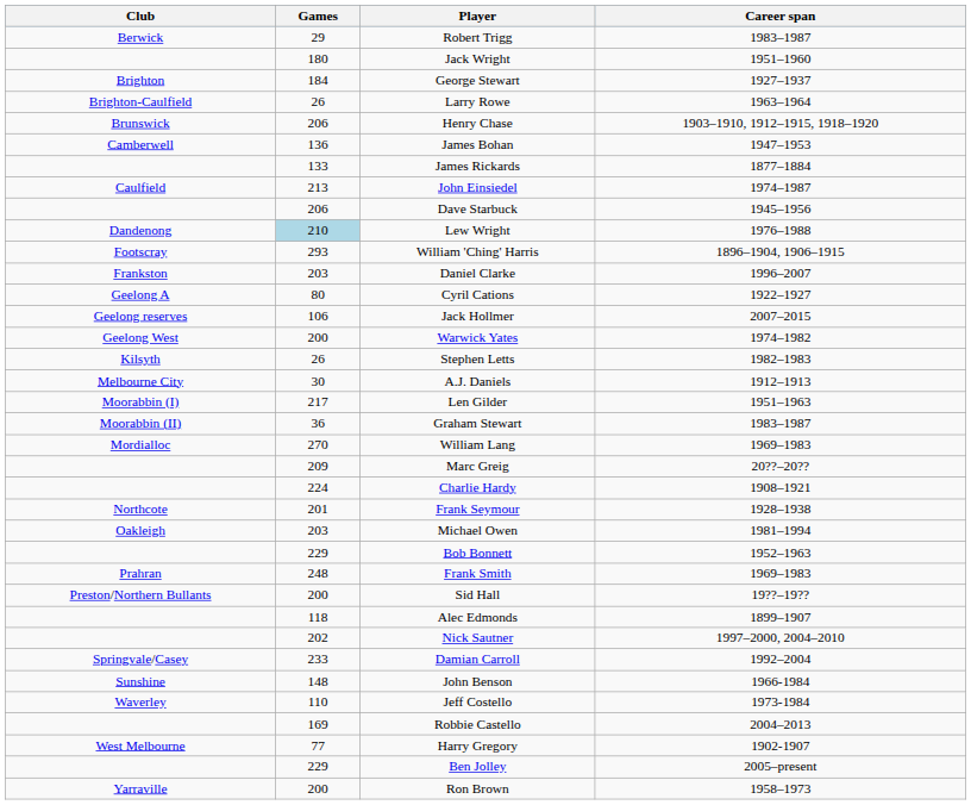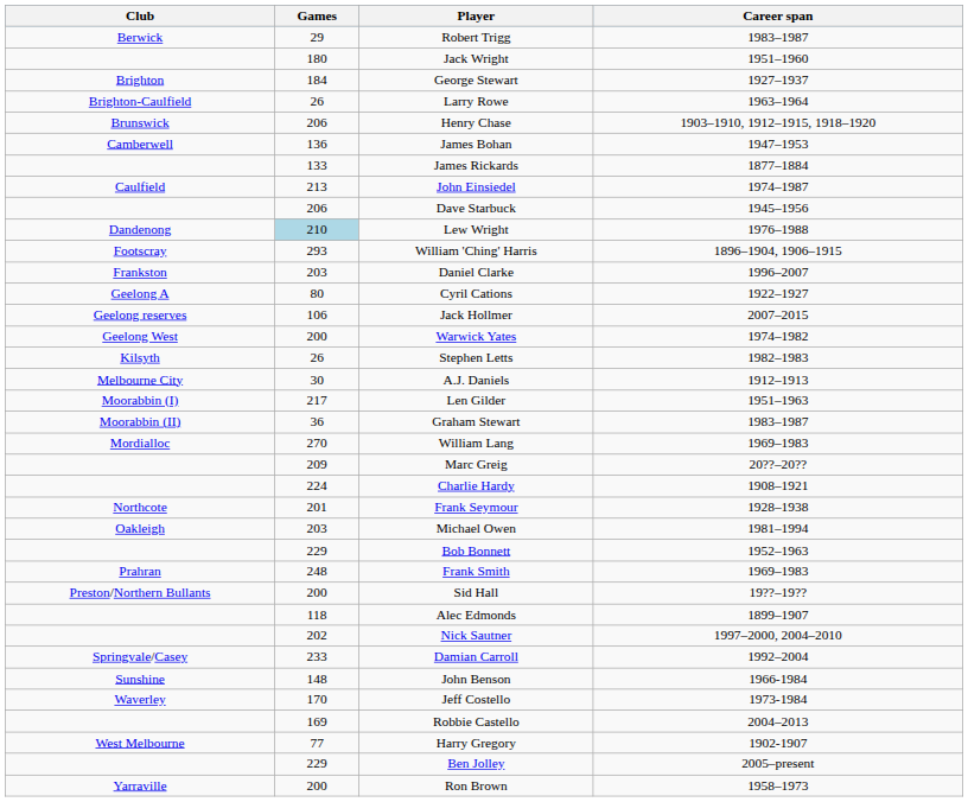 <table class="wikitable sortable" style="text-align:center; width:90%;">
 <tr style="background:#87cefa;">
 <th>Club</th>
 <th>Games</th>
 <th>Player</th>
 <th>Career span</th>
 </tr>
 <tr>
 <td><a href='#'>Berwick</a></td>
 <td>29</td>
 <td>Robert Trigg</td>
 <td>1983–1987</td>
 </tr>
 <tr>
 <td></td>
 <td>180</td>
 <td>Jack Wright</td>
 <td>1951–1960</td>
 </tr>
 <tr>
 <td><a href='#'>Brighton</a></td>
 <td>184</td>
 <td>George Stewart</td>
 <td>1927–1937</td>
 </tr>
 <tr>
 <td><a href='#'>Brighton-Caulfield</a></td>
 <td>26</td>
 <td>Larry Rowe</td>
 <td>1963–1964</td>
 </tr>
 <tr>
 <td><a href='#'>Brunswick</a></td>
 <td>206</td>
 <td>Henry Chase</td>
 <td>1903–1910, 1912–1915, 1918–1920</td>
 </tr>
 <tr>
 <td><a href='#'>Camberwell</a></td>
 <td>136</td>
 <td>James Bohan</td>
 <td>1947–1953</td>
 </tr>
 <tr>
 <td></td>
 <td>133</td>
 <td>James Rickards</td>
 <td>1877–1884</td>
 </tr>
 <tr>
 <td><a href='#'>Caulfield</a></td>
 <td>213</td>
 <td><a href='#'>John Einsiedel</a></td>
 <td>1974–1987</td>
 </tr>
 <tr>
 <td></td>
 <td>206</td>
 <td>Dave Starbuck</td>
 <td>1945–1956</td>
 </tr>
 <tr>
 <td><a href='#'>Dandenong</a></td>
 <td style="background: lightblue;">210</td>
 <td>Lew Wright</td>
 <td>1976–1988</td>
 </tr>
 <tr>
 <td><a href='#'>Footscray</a></td>
 <td>293</td>
 <td>William 'Ching' Harris</td>
 <td>1896–1904, 1906–1915</td>
 </tr>
 <tr>
 <td><a href='#'>Frankston</a></td>
 <td>203</td>
 <td>Daniel Clarke</td>
 <td>1996–2007</td>
 </tr>
 <tr>
 <td><a href='#'>Geelong A</a></td>
 <td>80</td>
 <td>Cyril Cations</td>
 <td>1922–1927</td>
 </tr>
 <tr>
 <td><a href='#'>Geelong reserves</a></td>
 <td>106</td>
 <td>Jack Hollmer</td>
 <td>2007–2015</td>
 </tr>
 <tr>
 <td><a href='#'>Geelong West</a></td>
 <td>200</td>
 <td><a href='#'>Warwick Yates</a></td>
 <td>1974–1982</td>
 </tr>
 <tr>
 <td><a href='#'>Kilsyth</a></td>
 <td>26</td>
 <td>Stephen Letts</td>
 <td>1982–1983</td>
 </tr>
 <tr>
 <td><a href='#'>Melbourne City</a></td>
 <td>30</td>
 <td>A.J. Daniels</td>
 <td>1912–1913</td>
 </tr>
 <tr>
 <td><a href='#'>Moorabbin (I)</a></td>
 <td>217</td>
 <td>Len Gilder</td>
 <td>1951–1963</td>
 </tr>
 <tr>
 <td><a href='#'>Moorabbin (II)</a></td>
 <td>36</td>
 <td>Graham Stewart</td>
 <td>1983–1987</td>
 </tr>
 <tr>
 <td><a href='#'>Mordialloc</a></td>
 <td>270</td>
 <td>William Lang</td>
 <td>1969–1983</td>
 </tr>
 <tr>
 <td></td>
 <td>209</td>
 <td>Marc Greig</td>
 <td>20??–20??</td>
 </tr>
 <tr>
 <td></td>
 <td>224</td>
 <td><a href='#'>Charlie Hardy</a></td>
 <td>1908–1921</td>
 </tr>
 <tr>
 <td><a href='#'>Northcote</a></td>
 <td>201</td>
 <td><a href='#'>Frank Seymour</a></td>
 <td>1928–1938</td>
 </tr>
 <tr>
 <td><a href='#'>Oakleigh</a></td>
 <td>203</td>
 <td>Michael Owen</td>
 <td>1981–1994</td>
 </tr>
 <tr>
 <td></td>
 <td>229</td>
 <td><a href='#'>Bob Bonnett</a></td>
 <td>1952–1963</td>
 </tr>
 <tr>
 <td><a href='#'>Prahran</a></td>
 <td>248</td>
 <td><a href='#'>Frank Smith</a></td>
 <td>1969–1983</td>
 </tr>
 <tr>
 <td><a href='#'>Preston</a>/<a href='#'>Northern Bullants</a></td>
 <td>200</td>
 <td>Sid Hall</td>
 <td>19??–19??</td>
 </tr>
 <tr>
 <td></td>
 <td>118</td>
 <td>Alec Edmonds</td>
 <td>1899–1907</td>
 </tr>
 <tr>
 <td></td>
 <td>202</td>
 <td><a href='#'>Nick Sautner</a></td>
 <td>1997–2000, 2004–2010</td>
 </tr>
 <tr>
 <td><a href='#'>Springvale</a>/<a href='#'>Casey</a></td>
 <td>233</td>
 <td><a href='#'>Damian Carroll</a></td>
 <td>1992–2004</td>
 </tr>
 <tr>
 <td><a href='#'>Sunshine</a></td>
 <td>148</td>
 <td>John Benson</td>
 <td>1966-1984</td>
 </tr>
 <tr>
 <td><a href='#'>Waverley</a></td>
-<td>110</td>
+<td>170</td>
 <td>Jeff Costello</td>
 <td>1973-1984</td>
 </tr>
 <tr>
 <td></td>
 <td>169</td>
 <td>Robbie Castello</td>
 <td>2004–2013</td>
 </tr>
 <tr>
 <td><a href='#'>West Melbourne</a></td>
 <td>77</td>
 <td>Harry Gregory</td>
 <td>1902-1907</td>
 </tr>
 <tr>
 <td></td>
 <td>229</td>
 <td><a href='#'>Ben Jolley</a></td>
 <td>2005–present</td>
 </tr>
 <tr>
 <td><a href='#'>Yarraville</a></td>
 <td>200</td>
 <td>Ron Brown</td>
 <td>1958–1973</td>
 </tr>
 </table>
